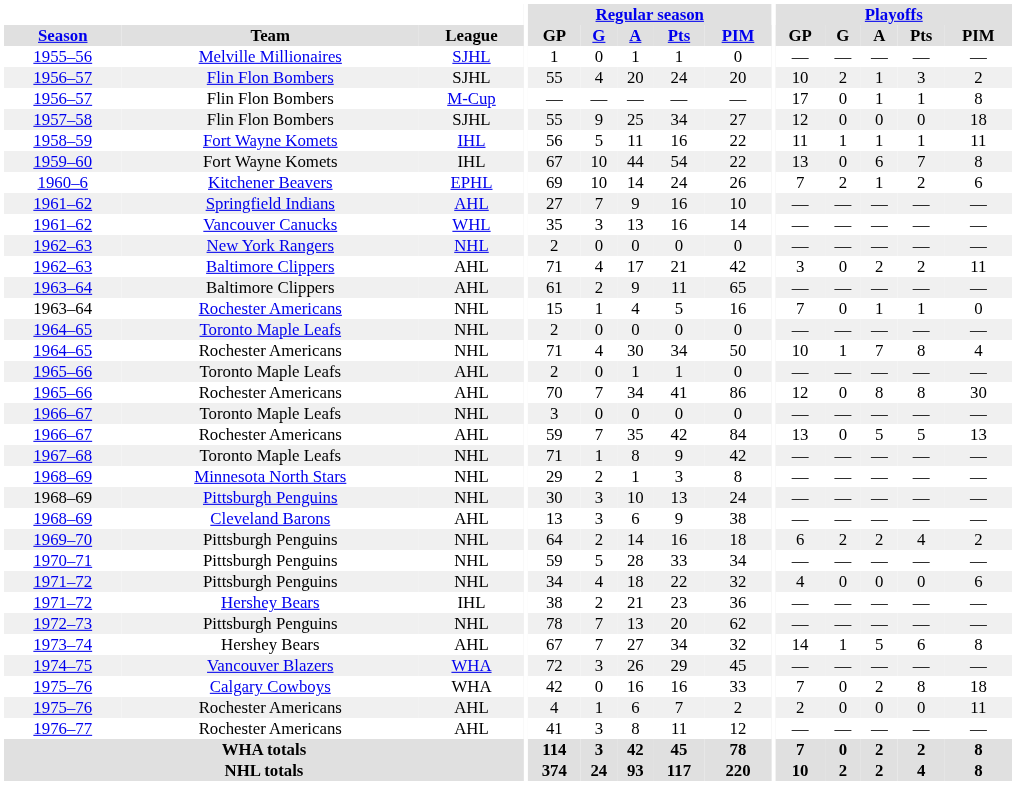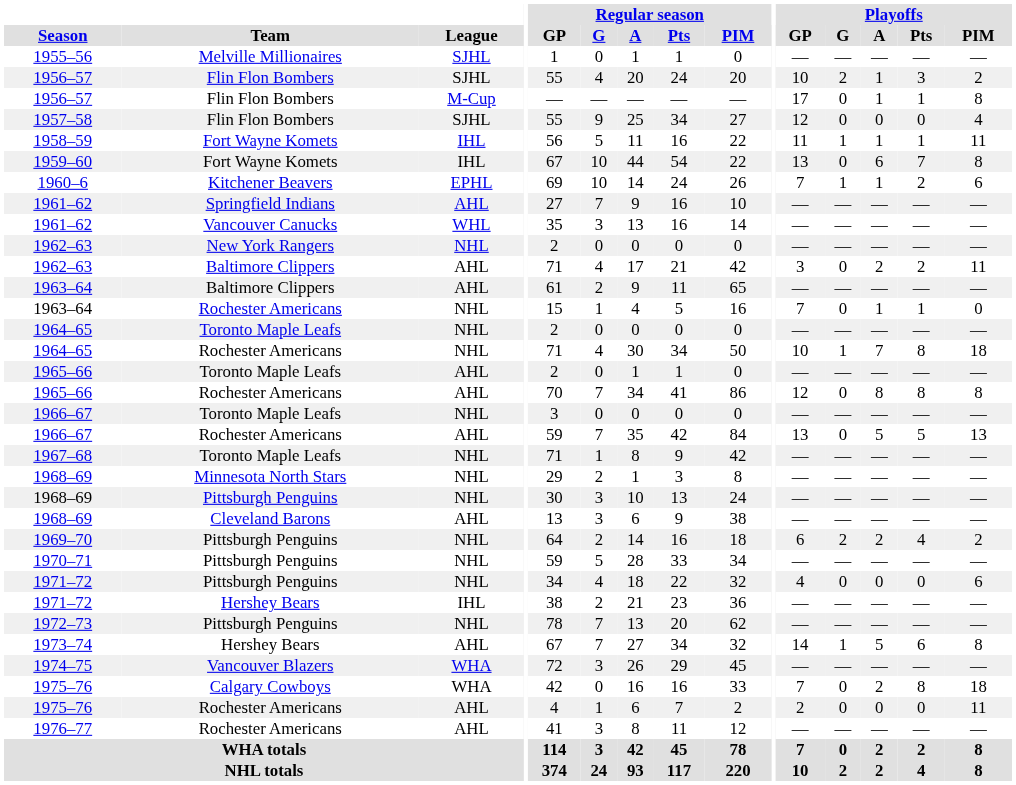 <table border="0" cellpadding="1" cellspacing="0" style="text-align:center; width:60em">
 <tr bgcolor="#e0e0e0">
 <th colspan="3" bgcolor="#ffffff"></th>
 <th rowspan="100" bgcolor="#ffffff"></th>
 <th colspan="5"><a href='#'>Regular season</a></th>
 <th rowspan="100" bgcolor="#ffffff"></th>
 <th colspan="5"><a href='#'>Playoffs</a></th>
 </tr>
 <tr bgcolor="#e0e0e0">
 <th><a href='#'>Season</a></th>
 <th>Team</th>
 <th>League</th>
 <th>GP</th>
 <th><a href='#'>G</a></th>
 <th><a href='#'>A</a></th>
 <th><a href='#'>Pts</a></th>
 <th><a href='#'>PIM</a></th>
 <th>GP</th>
 <th>G</th>
 <th>A</th>
 <th>Pts</th>
 <th>PIM</th>
 </tr>
 <tr>
 <td><a href='#'>1955–56</a></td>
 <td><a href='#'>Melville Millionaires</a></td>
 <td><a href='#'>SJHL</a></td>
 <td>1</td>
 <td>0</td>
 <td>1</td>
 <td>1</td>
 <td>0</td>
 <td>—</td>
 <td>—</td>
 <td>—</td>
 <td>—</td>
 <td>—</td>
 </tr>
 <tr bgcolor="#f0f0f0">
 <td><a href='#'>1956–57</a></td>
 <td><a href='#'>Flin Flon Bombers</a></td>
 <td>SJHL</td>
 <td>55</td>
 <td>4</td>
 <td>20</td>
 <td>24</td>
 <td>20</td>
 <td>10</td>
 <td>2</td>
 <td>1</td>
 <td>3</td>
 <td>2</td>
 </tr>
 <tr>
 <td><a href='#'>1956–57</a></td>
 <td>Flin Flon Bombers</td>
 <td><a href='#'>M-Cup</a></td>
 <td>—</td>
 <td>—</td>
 <td>—</td>
 <td>—</td>
 <td>—</td>
 <td>17</td>
 <td>0</td>
 <td>1</td>
 <td>1</td>
 <td>8</td>
 </tr>
 <tr bgcolor="#f0f0f0">
 <td><a href='#'>1957–58</a></td>
 <td>Flin Flon Bombers</td>
 <td>SJHL</td>
 <td>55</td>
 <td>9</td>
 <td>25</td>
 <td>34</td>
 <td>27</td>
 <td>12</td>
 <td>0</td>
 <td>0</td>
 <td>0</td>
-<td>18</td>
+<td>4</td>
 </tr>
 <tr>
 <td><a href='#'>1958–59</a></td>
 <td><a href='#'>Fort Wayne Komets</a></td>
 <td><a href='#'>IHL</a></td>
 <td>56</td>
 <td>5</td>
 <td>11</td>
 <td>16</td>
 <td>22</td>
 <td>11</td>
 <td>1</td>
 <td>1</td>
 <td>1</td>
 <td>11</td>
 </tr>
 <tr bgcolor="#f0f0f0">
 <td><a href='#'>1959–60</a></td>
 <td>Fort Wayne Komets</td>
 <td>IHL</td>
 <td>67</td>
 <td>10</td>
 <td>44</td>
 <td>54</td>
 <td>22</td>
 <td>13</td>
 <td>0</td>
 <td>6</td>
 <td>7</td>
 <td>8</td>
 </tr>
 <tr>
 <td><a href='#'>1960–6</a></td>
 <td><a href='#'>Kitchener Beavers</a></td>
 <td><a href='#'>EPHL</a></td>
 <td>69</td>
 <td>10</td>
 <td>14</td>
 <td>24</td>
 <td>26</td>
 <td>7</td>
-<td>2</td>
+<td>1</td>
 <td>1</td>
 <td>2</td>
 <td>6</td>
 </tr>
 <tr bgcolor="#f0f0f0">
 <td><a href='#'>1961–62</a></td>
 <td><a href='#'>Springfield Indians</a></td>
 <td><a href='#'>AHL</a></td>
 <td>27</td>
 <td>7</td>
 <td>9</td>
 <td>16</td>
 <td>10</td>
 <td>—</td>
 <td>—</td>
 <td>—</td>
 <td>—</td>
 <td>—</td>
 </tr>
 <tr>
 <td><a href='#'>1961–62</a></td>
 <td><a href='#'>Vancouver Canucks</a></td>
 <td><a href='#'>WHL</a></td>
 <td>35</td>
 <td>3</td>
 <td>13</td>
 <td>16</td>
 <td>14</td>
 <td>—</td>
 <td>—</td>
 <td>—</td>
 <td>—</td>
 <td>—</td>
 </tr>
 <tr bgcolor="#f0f0f0">
 <td><a href='#'>1962–63</a></td>
 <td><a href='#'>New York Rangers</a></td>
 <td><a href='#'>NHL</a></td>
 <td>2</td>
 <td>0</td>
 <td>0</td>
 <td>0</td>
 <td>0</td>
 <td>—</td>
 <td>—</td>
 <td>—</td>
 <td>—</td>
 <td>—</td>
 </tr>
 <tr>
 <td><a href='#'>1962–63</a></td>
 <td><a href='#'>Baltimore Clippers</a></td>
 <td>AHL</td>
 <td>71</td>
 <td>4</td>
 <td>17</td>
 <td>21</td>
 <td>42</td>
 <td>3</td>
 <td>0</td>
 <td>2</td>
 <td>2</td>
 <td>11</td>
 </tr>
 <tr bgcolor="#f0f0f0">
 <td><a href='#'>1963–64</a></td>
 <td>Baltimore Clippers</td>
 <td>AHL</td>
 <td>61</td>
 <td>2</td>
 <td>9</td>
 <td>11</td>
 <td>65</td>
 <td>—</td>
 <td>—</td>
 <td>—</td>
 <td>—</td>
 <td>—</td>
 </tr>
 <tr>
 <td>1963–64</td>
 <td><a href='#'>Rochester Americans</a></td>
 <td>NHL</td>
 <td>15</td>
 <td>1</td>
 <td>4</td>
 <td>5</td>
 <td>16</td>
 <td>7</td>
 <td>0</td>
 <td>1</td>
 <td>1</td>
 <td>0</td>
 </tr>
 <tr bgcolor="#f0f0f0">
 <td><a href='#'>1964–65</a></td>
 <td><a href='#'>Toronto Maple Leafs</a></td>
 <td>NHL</td>
 <td>2</td>
 <td>0</td>
 <td>0</td>
 <td>0</td>
 <td>0</td>
 <td>—</td>
 <td>—</td>
 <td>—</td>
 <td>—</td>
 <td>—</td>
 </tr>
 <tr>
 <td><a href='#'>1964–65</a></td>
 <td>Rochester Americans</td>
 <td>NHL</td>
 <td>71</td>
 <td>4</td>
 <td>30</td>
 <td>34</td>
 <td>50</td>
 <td>10</td>
 <td>1</td>
 <td>7</td>
 <td>8</td>
-<td>4</td>
+<td>18</td>
 </tr>
 <tr bgcolor="#f0f0f0">
 <td><a href='#'>1965–66</a></td>
 <td>Toronto Maple Leafs</td>
 <td>AHL</td>
 <td>2</td>
 <td>0</td>
 <td>1</td>
 <td>1</td>
 <td>0</td>
 <td>—</td>
 <td>—</td>
 <td>—</td>
 <td>—</td>
 <td>—</td>
 </tr>
 <tr>
 <td><a href='#'>1965–66</a></td>
 <td>Rochester Americans</td>
 <td>AHL</td>
 <td>70</td>
 <td>7</td>
 <td>34</td>
 <td>41</td>
 <td>86</td>
 <td>12</td>
 <td>0</td>
 <td>8</td>
 <td>8</td>
-<td>30</td>
+<td>8</td>
 </tr>
 <tr bgcolor="#f0f0f0">
 <td><a href='#'>1966–67</a></td>
 <td>Toronto Maple Leafs</td>
 <td>NHL</td>
 <td>3</td>
 <td>0</td>
 <td>0</td>
 <td>0</td>
 <td>0</td>
 <td>—</td>
 <td>—</td>
 <td>—</td>
 <td>—</td>
 <td>—</td>
 </tr>
 <tr>
 <td><a href='#'>1966–67</a></td>
 <td>Rochester Americans</td>
 <td>AHL</td>
 <td>59</td>
 <td>7</td>
 <td>35</td>
 <td>42</td>
 <td>84</td>
 <td>13</td>
 <td>0</td>
 <td>5</td>
 <td>5</td>
 <td>13</td>
 </tr>
 <tr bgcolor="#f0f0f0">
 <td><a href='#'>1967–68</a></td>
 <td>Toronto Maple Leafs</td>
 <td>NHL</td>
 <td>71</td>
 <td>1</td>
 <td>8</td>
 <td>9</td>
 <td>42</td>
 <td>—</td>
 <td>—</td>
 <td>—</td>
 <td>—</td>
 <td>—</td>
 </tr>
 <tr>
 <td><a href='#'>1968–69</a></td>
 <td><a href='#'>Minnesota North Stars</a></td>
 <td>NHL</td>
 <td>29</td>
 <td>2</td>
 <td>1</td>
 <td>3</td>
 <td>8</td>
 <td>—</td>
 <td>—</td>
 <td>—</td>
 <td>—</td>
 <td>—</td>
 </tr>
 <tr bgcolor="#f0f0f0">
 <td>1968–69</td>
 <td><a href='#'>Pittsburgh Penguins</a></td>
 <td>NHL</td>
 <td>30</td>
 <td>3</td>
 <td>10</td>
 <td>13</td>
 <td>24</td>
 <td>—</td>
 <td>—</td>
 <td>—</td>
 <td>—</td>
 <td>—</td>
 </tr>
 <tr>
 <td><a href='#'>1968–69</a></td>
 <td><a href='#'>Cleveland Barons</a></td>
 <td>AHL</td>
 <td>13</td>
 <td>3</td>
 <td>6</td>
 <td>9</td>
 <td>38</td>
 <td>—</td>
 <td>—</td>
 <td>—</td>
 <td>—</td>
 <td>—</td>
 </tr>
 <tr bgcolor="#f0f0f0">
 <td><a href='#'>1969–70</a></td>
 <td>Pittsburgh Penguins</td>
 <td>NHL</td>
 <td>64</td>
 <td>2</td>
 <td>14</td>
 <td>16</td>
 <td>18</td>
 <td>6</td>
 <td>2</td>
 <td>2</td>
 <td>4</td>
 <td>2</td>
 </tr>
 <tr>
 <td><a href='#'>1970–71</a></td>
 <td>Pittsburgh Penguins</td>
 <td>NHL</td>
 <td>59</td>
 <td>5</td>
 <td>28</td>
 <td>33</td>
 <td>34</td>
 <td>—</td>
 <td>—</td>
 <td>—</td>
 <td>—</td>
 <td>—</td>
 </tr>
 <tr bgcolor="#f0f0f0">
 <td><a href='#'>1971–72</a></td>
 <td>Pittsburgh Penguins</td>
 <td>NHL</td>
 <td>34</td>
 <td>4</td>
 <td>18</td>
 <td>22</td>
 <td>32</td>
 <td>4</td>
 <td>0</td>
 <td>0</td>
 <td>0</td>
 <td>6</td>
 </tr>
 <tr>
 <td><a href='#'>1971–72</a></td>
 <td><a href='#'>Hershey Bears</a></td>
 <td>IHL</td>
 <td>38</td>
 <td>2</td>
 <td>21</td>
 <td>23</td>
 <td>36</td>
 <td>—</td>
 <td>—</td>
 <td>—</td>
 <td>—</td>
 <td>—</td>
 </tr>
 <tr bgcolor="#f0f0f0">
 <td><a href='#'>1972–73</a></td>
 <td>Pittsburgh Penguins</td>
 <td>NHL</td>
 <td>78</td>
 <td>7</td>
 <td>13</td>
 <td>20</td>
 <td>62</td>
 <td>—</td>
 <td>—</td>
 <td>—</td>
 <td>—</td>
 <td>—</td>
 </tr>
 <tr>
 <td><a href='#'>1973–74</a></td>
 <td>Hershey Bears</td>
 <td>AHL</td>
 <td>67</td>
 <td>7</td>
 <td>27</td>
 <td>34</td>
 <td>32</td>
 <td>14</td>
 <td>1</td>
 <td>5</td>
 <td>6</td>
 <td>8</td>
 </tr>
 <tr bgcolor="#f0f0f0">
 <td><a href='#'>1974–75</a></td>
 <td><a href='#'>Vancouver Blazers</a></td>
 <td><a href='#'>WHA</a></td>
 <td>72</td>
 <td>3</td>
 <td>26</td>
 <td>29</td>
 <td>45</td>
 <td>—</td>
 <td>—</td>
 <td>—</td>
 <td>—</td>
 <td>—</td>
 </tr>
 <tr>
 <td><a href='#'>1975–76</a></td>
 <td><a href='#'>Calgary Cowboys</a></td>
 <td>WHA</td>
 <td>42</td>
 <td>0</td>
 <td>16</td>
 <td>16</td>
 <td>33</td>
 <td>7</td>
 <td>0</td>
 <td>2</td>
 <td>8</td>
 <td>18</td>
 </tr>
 <tr bgcolor="#f0f0f0">
 <td><a href='#'>1975–76</a></td>
 <td>Rochester Americans</td>
 <td>AHL</td>
 <td>4</td>
 <td>1</td>
 <td>6</td>
 <td>7</td>
 <td>2</td>
 <td>2</td>
 <td>0</td>
 <td>0</td>
 <td>0</td>
 <td>11</td>
 </tr>
 <tr>
 <td><a href='#'>1976–77</a></td>
 <td>Rochester Americans</td>
 <td>AHL</td>
 <td>41</td>
 <td>3</td>
 <td>8</td>
 <td>11</td>
 <td>12</td>
 <td>—</td>
 <td>—</td>
 <td>—</td>
 <td>—</td>
 <td>—</td>
 </tr>
 <tr bgcolor="#e0e0e0">
 <th colspan="3">WHA totals</th>
 <th>114</th>
 <th>3</th>
 <th>42</th>
 <th>45</th>
 <th>78</th>
 <th>7</th>
 <th>0</th>
 <th>2</th>
 <th>2</th>
 <th>8</th>
 </tr>
 <tr bgcolor="#e0e0e0">
 <th colspan="3">NHL totals</th>
 <th>374</th>
 <th>24</th>
 <th>93</th>
 <th>117</th>
 <th>220</th>
 <th>10</th>
 <th>2</th>
 <th>2</th>
 <th>4</th>
 <th>8</th>
 </tr>
 </table>
